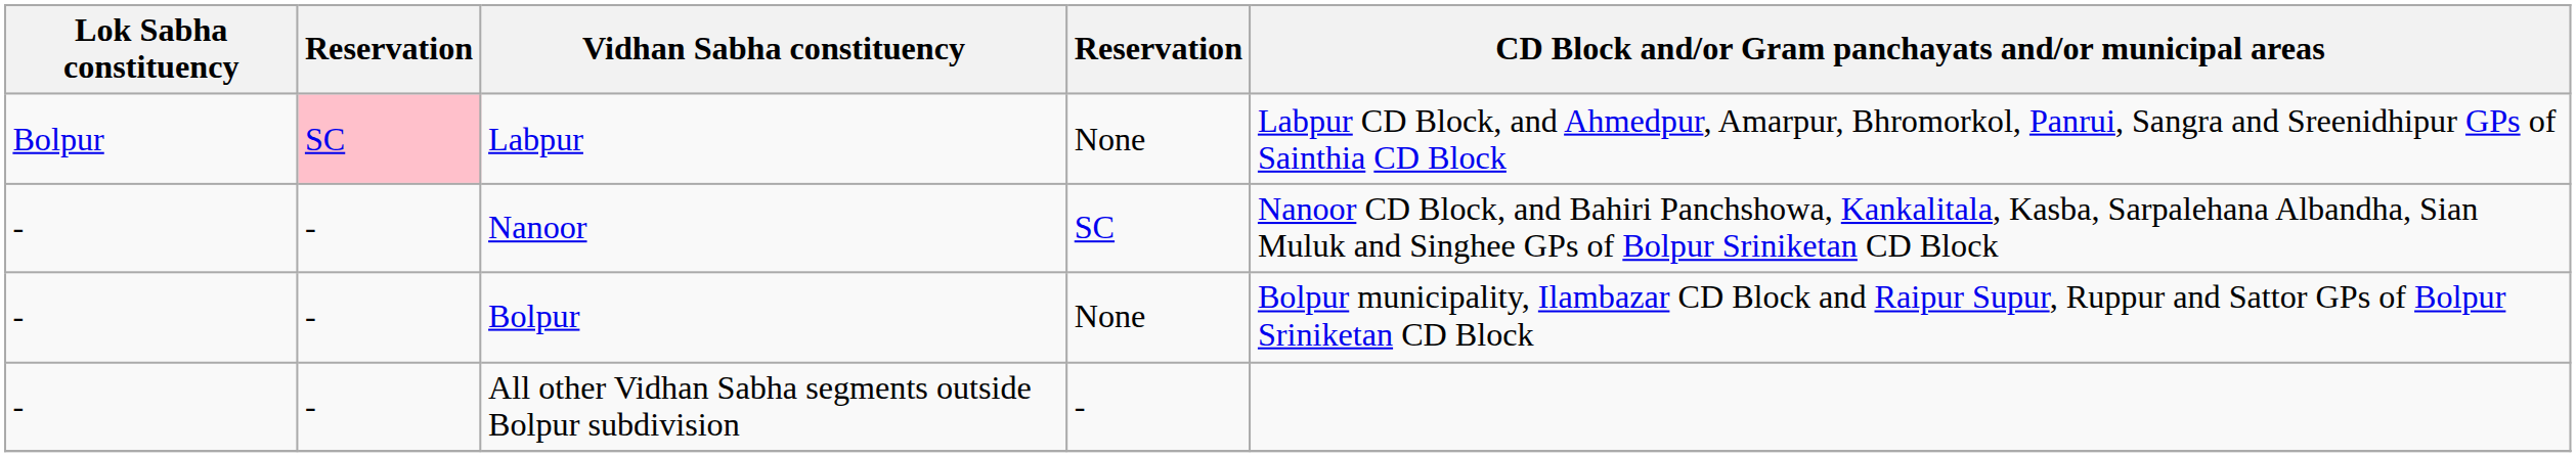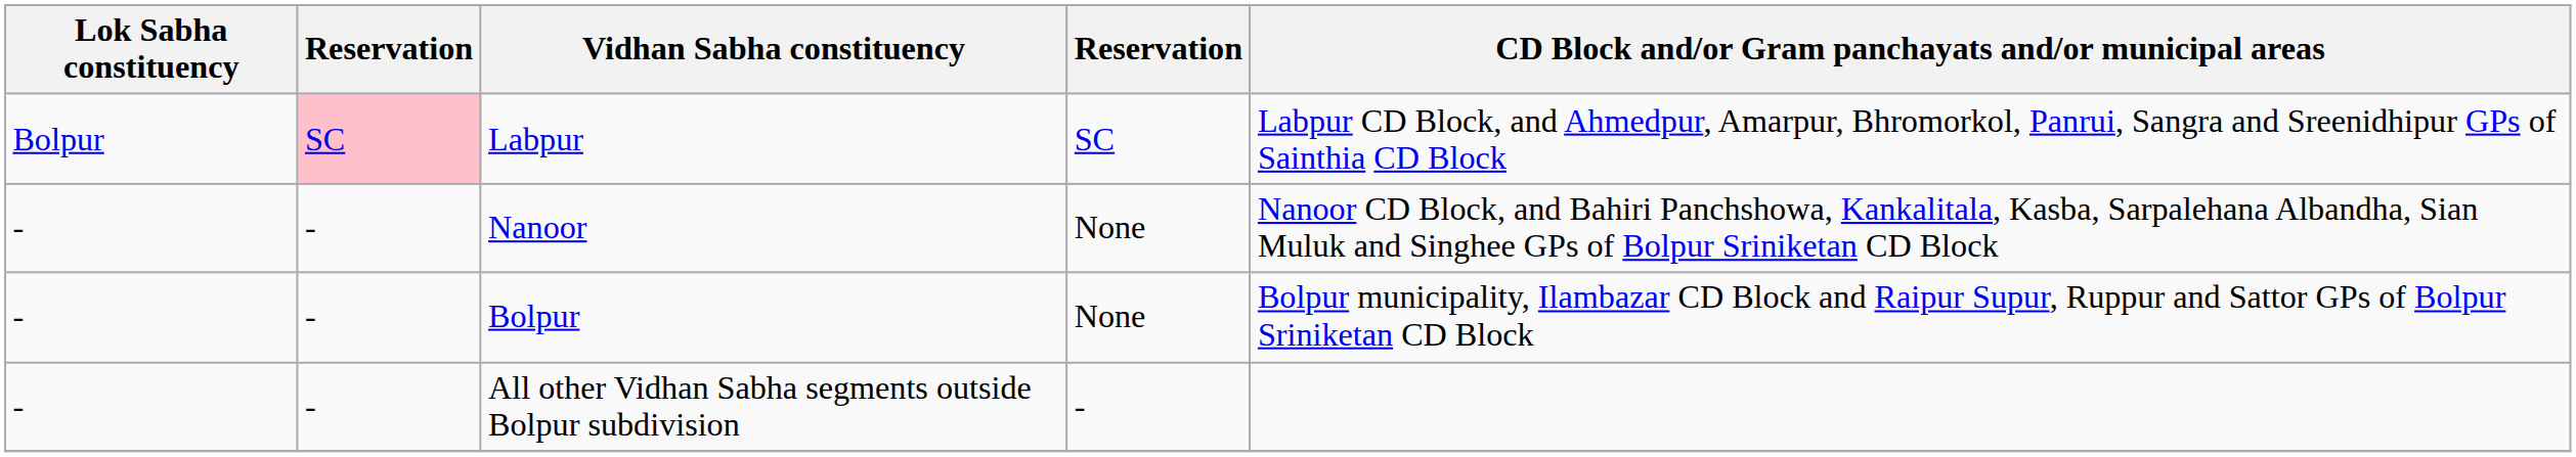 <table class="wikitable sortable">
 <tr>
 <th>Lok Sabha constituency</th>
 <th>Reservation</th>
 <th>Vidhan Sabha constituency</th>
 <th>Reservation</th>
 <th>CD Block and/or Gram panchayats and/or municipal areas</th>
 </tr>
 <tr>
 <td><a href='#'>Bolpur</a></td>
 <td style="background: pink;"><a href='#'>SC</a></td>
 <td><a href='#'>Labpur</a></td>
-<td>None</td>
+<td><a href='#'>SC</a></td>
 <td><a href='#'>Labpur</a> CD Block, and <a href='#'>Ahmedpur</a>, Amarpur, Bhromorkol, <a href='#'>Panrui</a>, Sangra and Sreenidhipur <a href='#'>GPs</a> of <a href='#'>Sainthia</a> <a href='#'>CD Block</a></td>
 </tr>
 <tr>
 <td>-</td>
 <td>-</td>
 <td><a href='#'>Nanoor</a></td>
-<td><a href='#'>SC</a></td>
+<td>None</td>
 <td><a href='#'>Nanoor</a> CD Block, and Bahiri Panchshowa, <a href='#'>Kankalitala</a>, Kasba, Sarpalehana Albandha, Sian Muluk and Singhee GPs of  <a href='#'>Bolpur Sriniketan</a> CD Block</td>
 </tr>
 <tr>
 <td>-</td>
 <td>-</td>
 <td><a href='#'>Bolpur</a></td>
 <td>None</td>
 <td><a href='#'>Bolpur</a> municipality, <a href='#'>Ilambazar</a> CD Block and <a href='#'>Raipur Supur</a>, Ruppur and Sattor GPs of <a href='#'>Bolpur Sriniketan</a> CD Block</td>
 </tr>
 <tr>
 <td>-</td>
 <td>-</td>
 <td>All other Vidhan Sabha segments outside Bolpur subdivision</td>
 <td>-</td>
 <td></td>
 </tr>
 <tr>
 </tr>
 </table>
